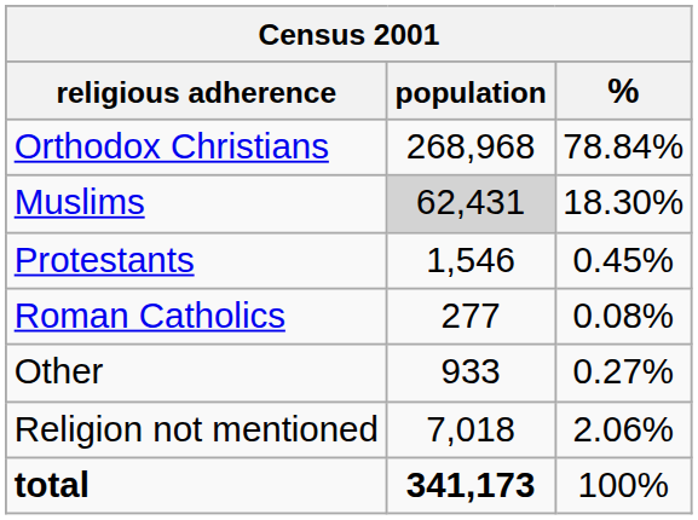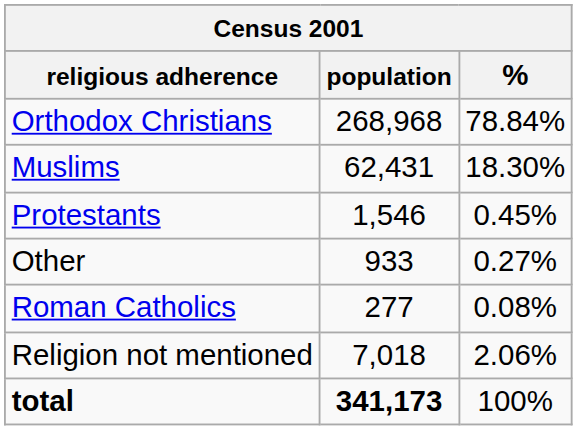 <table class="wikitable">
 <tr>
 <th colspan=3><small>Census 2001</small></th>
 </tr>
 <tr>
 <th><small>religious adherence</small></th>
 <th><small>population</small></th>
 <th>%</th>
 </tr>
 <tr>
 <td><a href='#'>Orthodox Christians</a></td>
 <td align="middle">268,968</td>
 <td align="middle">78.84%</td>
 </tr>
 <tr>
 <td><a href='#'>Muslims</a></td>
-<td align="middle" style="background: lightgrey;">62,431</td>
+<td align="middle">62,431</td>
 <td align="middle">18.30%</td>
 </tr>
 <tr>
 <td><a href='#'>Protestants</a></td>
 <td align="middle">1,546</td>
 <td align="middle">0.45%</td>
 </tr>
 <tr>
+<td>Other</td>
+<td align="middle">933</td>
+<td align="middle">0.27%</td>
+</tr>
+<tr>
 <td><a href='#'>Roman Catholics</a></td>
 <td align="middle">277</td>
 <td align="middle">0.08%</td>
-</tr>
-<tr>
-<td>Other</td>
-<td align="middle">933</td>
-<td align="middle">0.27%</td>
 </tr>
 <tr>
 <td>Religion not mentioned</td>
 <td align="middle">7,018</td>
 <td align="middle">2.06%</td>
 </tr>
 <tr>
 <td><strong>total</strong></td>
 <td align="middle"><strong>341,173</strong></td>
 <td align="middle">100%</td>
 </tr>
 </table>
